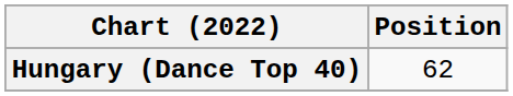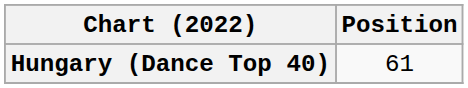 <table class="wikitable sortable plainrowheaders" style="text-align:center">
 <tr>
 <th scope="col">Chart (2022)</th>
 <th scope="col">Position</th>
 </tr>
 <tr>
 <th scope="row">Hungary (Dance Top 40)</th>
-<td>62</td>
+<td>61</td>
 </tr>
 <tr>
 </tr>
 </table>
